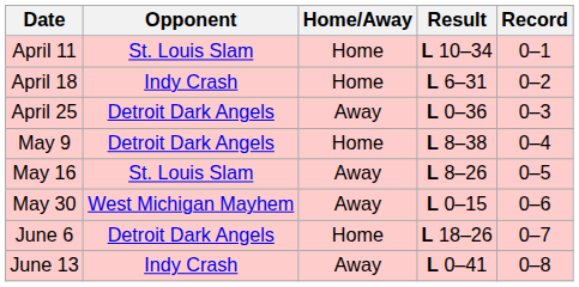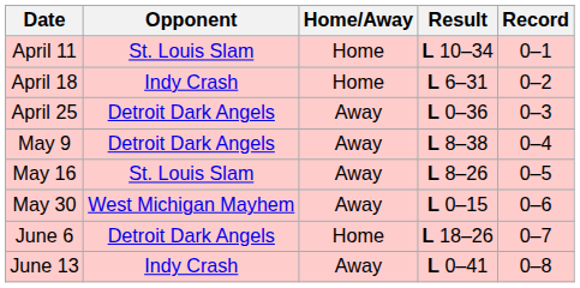 <table class="wikitable" style="align=center">
 <tr>
 <th>Date</th>
 <th>Opponent</th>
 <th>Home/Away</th>
 <th>Result</th>
 <th>Record</th>
 </tr>
 <tr style="background:#fcc; text-align:center;">
 <td>April 11</td>
 <td><a href='#'>St. Louis Slam</a></td>
 <td>Home</td>
 <td><strong>L</strong> 10–34</td>
 <td>0–1</td>
 </tr>
 <tr style="background:#fcc; text-align:center;">
 <td>April 18</td>
 <td><a href='#'>Indy Crash</a></td>
 <td>Home</td>
 <td><strong>L</strong> 6–31</td>
 <td>0–2</td>
 </tr>
 <tr style="background:#fcc; text-align:center;">
 <td>April 25</td>
 <td><a href='#'>Detroit Dark Angels</a></td>
 <td>Away</td>
 <td><strong>L</strong> 0–36</td>
 <td>0–3</td>
 </tr>
 <tr style="background:#fcc; text-align:center;">
 <td>May 9</td>
 <td><a href='#'>Detroit Dark Angels</a></td>
-<td>Home</td>
+<td>Away</td>
 <td><strong>L</strong> 8–38</td>
 <td>0–4</td>
 </tr>
 <tr style="background:#fcc; text-align:center;">
 <td>May 16</td>
 <td><a href='#'>St. Louis Slam</a></td>
 <td>Away</td>
 <td><strong>L</strong> 8–26</td>
 <td>0–5</td>
 </tr>
 <tr style="background:#fcc; text-align:center;">
 <td>May 30</td>
 <td><a href='#'>West Michigan Mayhem</a></td>
 <td>Away</td>
 <td><strong>L</strong> 0–15</td>
 <td>0–6</td>
 </tr>
 <tr style="background:#fcc; text-align:center;">
 <td>June 6</td>
 <td><a href='#'>Detroit Dark Angels</a></td>
 <td>Home</td>
 <td><strong>L</strong> 18–26</td>
 <td>0–7</td>
 </tr>
 <tr style="background:#fcc; text-align:center;">
 <td>June 13</td>
 <td><a href='#'>Indy Crash</a></td>
 <td>Away</td>
 <td><strong>L</strong> 0–41</td>
 <td>0–8</td>
 </tr>
 </table>
